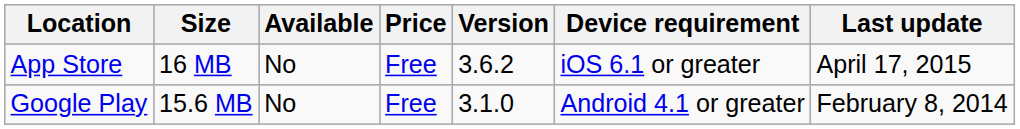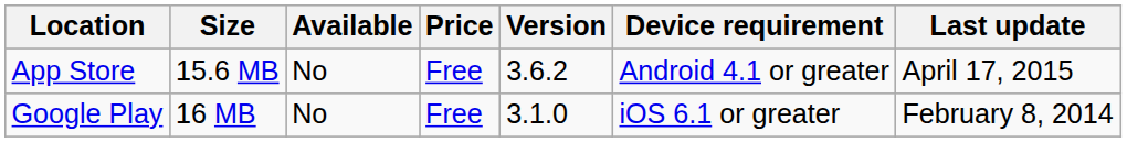 <table class="wikitable sortable">
 <tr>
 <th>Location</th>
 <th>Size</th>
 <th>Available</th>
 <th>Price</th>
 <th>Version</th>
 <th>Device requirement</th>
 <th>Last update</th>
 </tr>
 <tr>
 <td><a href='#'>App Store</a></td>
-<td>16 <a href='#'>MB</a></td>
+<td>15.6 <a href='#'>MB</a></td>
 <td>No</td>
 <td><a href='#'>Free</a></td>
 <td>3.6.2</td>
-<td><a href='#'>iOS 6.1</a> or greater</td>
+<td><a href='#'>Android 4.1</a> or greater</td>
 <td>April 17, 2015</td>
 </tr>
 <tr>
 <td><a href='#'>Google Play</a></td>
-<td>15.6 <a href='#'>MB</a></td>
+<td>16 <a href='#'>MB</a></td>
 <td>No</td>
 <td><a href='#'>Free</a></td>
 <td>3.1.0</td>
-<td><a href='#'>Android 4.1</a> or greater</td>
+<td><a href='#'>iOS 6.1</a> or greater</td>
 <td>February 8, 2014</td>
 </tr>
 </table>
